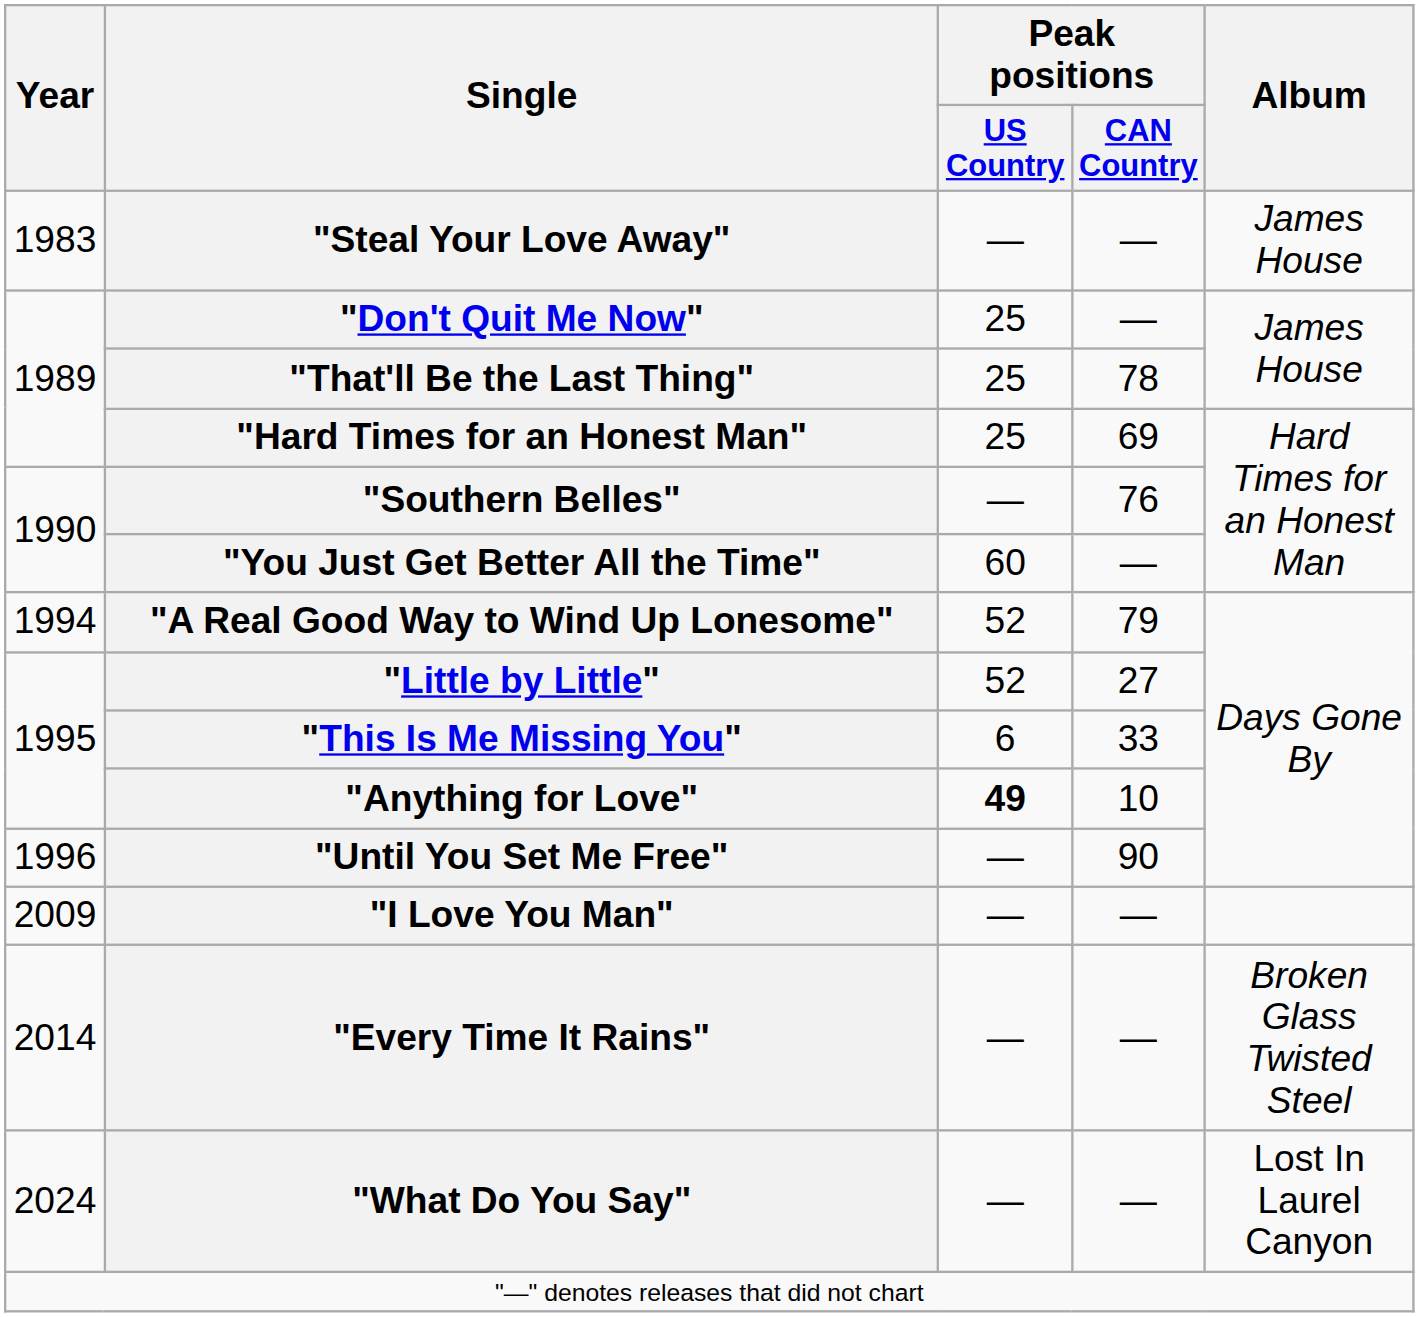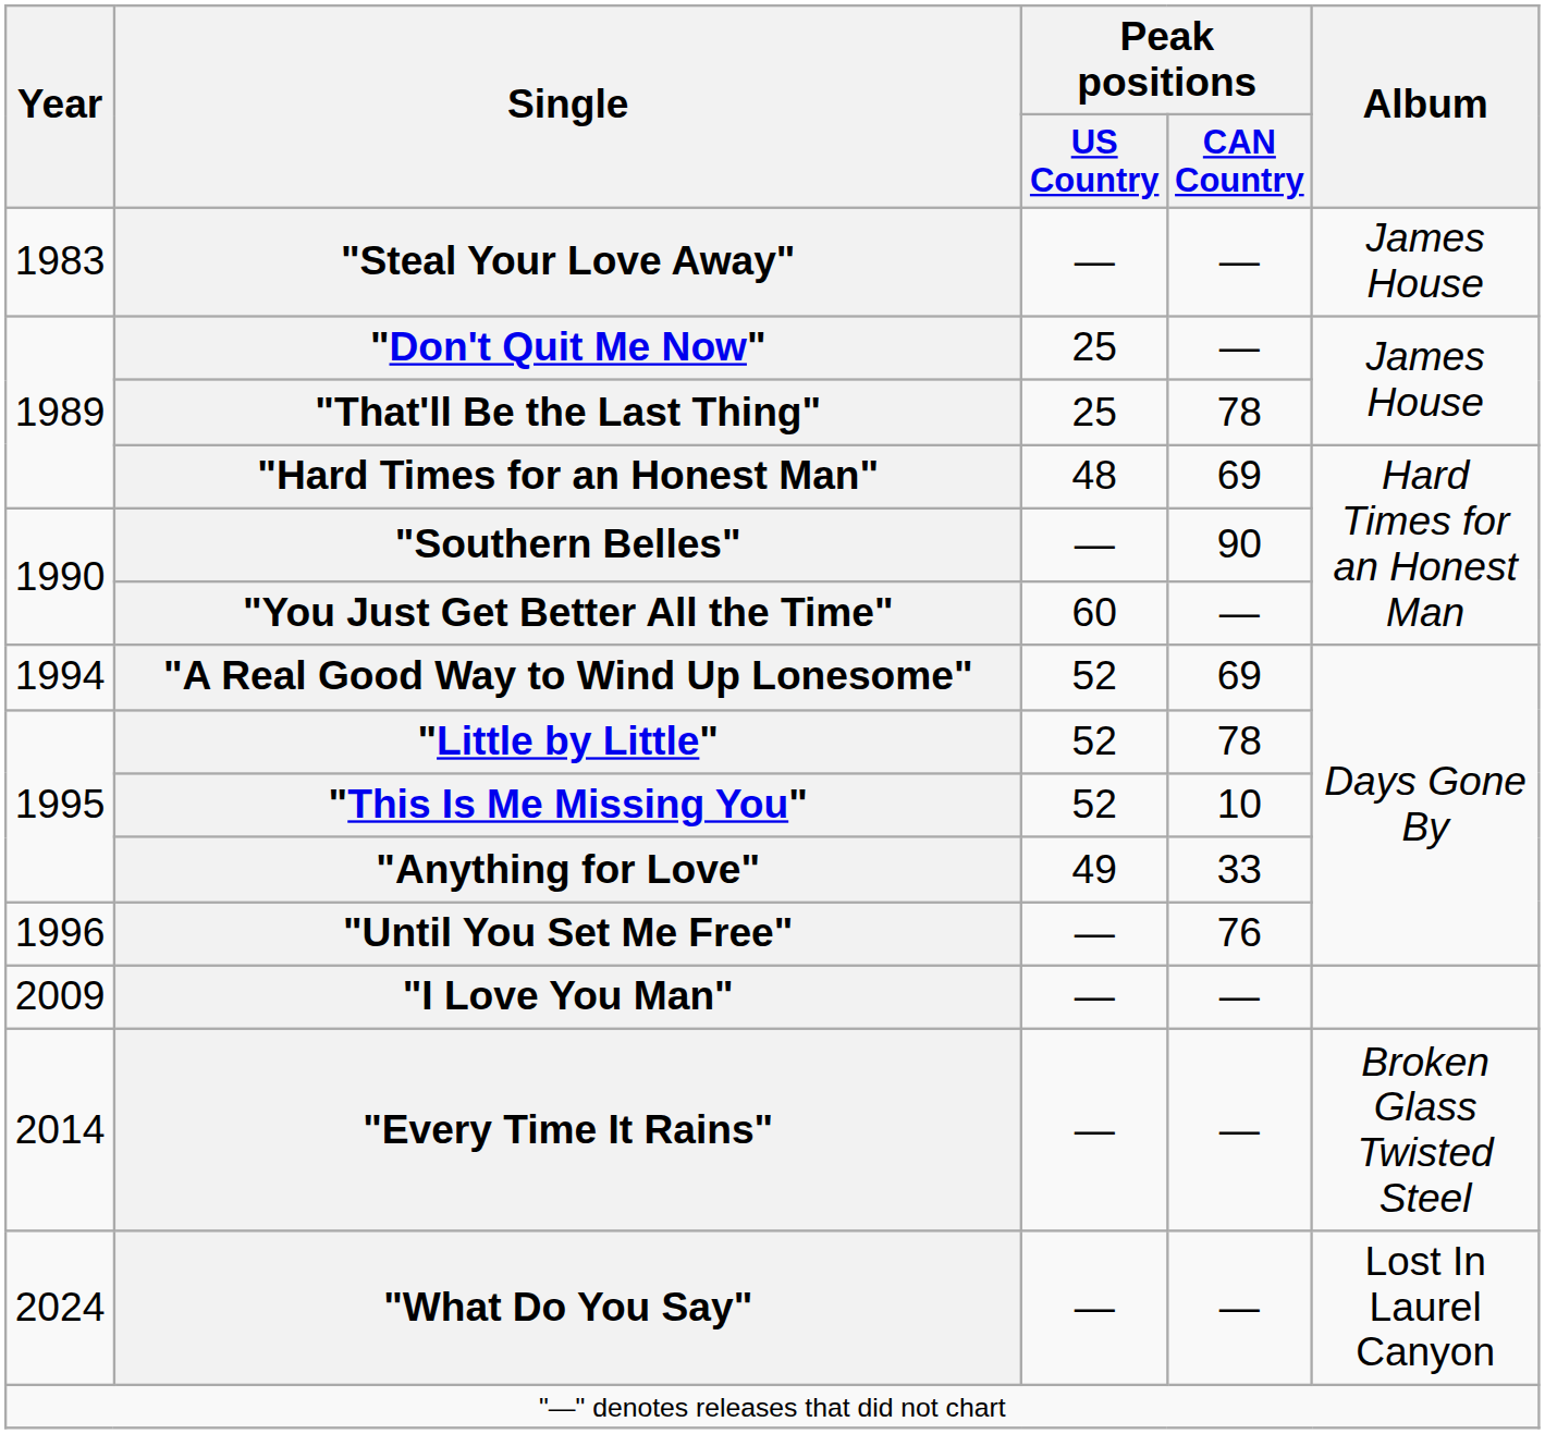 <table class="wikitable plainrowheaders" style="text-align:center;">
 <tr>
 <th rowspan="2">Year</th>
 <th rowspan="2" style="width:22em;">Single</th>
 <th colspan="2">Peak positions</th>
 <th rowspan="2">Album</th>
 </tr>
 <tr style="font-size:smaller;">
 <th width="45"><a href='#'>US Country</a><br></th>
 <th width="45"><a href='#'>CAN Country</a><br></th>
 </tr>
 <tr>
 <td>1983</td>
 <th scope="row">"Steal Your Love Away"</th>
 <td>—</td>
 <td>—</td>
 <td><em>James House</em> </td>
 </tr>
 <tr>
 <td rowspan="3">1989</td>
 <th scope="row">"<a href='#'>Don't Quit Me Now</a>"</th>
 <td>25</td>
 <td>—</td>
 <td rowspan="2"><em>James House</em> </td>
 </tr>
 <tr>
 <th scope="row">"That'll Be the Last Thing"</th>
 <td>25</td>
 <td>78</td>
 </tr>
 <tr>
 <th scope="row">"Hard Times for an Honest Man"</th>
-<td>25</td>
+<td>48</td>
 <td>69</td>
 <td rowspan="3"><em>Hard Times for an Honest Man</em></td>
 </tr>
 <tr>
 <td rowspan="2">1990</td>
 <th scope="row">"Southern Belles"</th>
 <td>—</td>
-<td>76</td>
+<td>90</td>
 </tr>
 <tr>
 <th scope="row">"You Just Get Better All the Time"</th>
 <td>60</td>
 <td>—</td>
 </tr>
 <tr>
 <td>1994</td>
 <th scope="row">"A Real Good Way to Wind Up Lonesome"</th>
 <td>52</td>
-<td>79</td>
+<td>69</td>
 <td rowspan="5"><em>Days Gone By</em></td>
 </tr>
 <tr>
 <td rowspan="3">1995</td>
 <th scope="row">"<a href='#'>Little by Little</a>"</th>
 <td>52</td>
-<td>27</td>
+<td>78</td>
 </tr>
 <tr>
 <th scope="row">"<a href='#'>This Is Me Missing You</a>"</th>
-<td>6</td>
-<td>33</td>
+<td>52</td>
+<td>10</td>
 </tr>
 <tr>
 <th scope="row">"Anything for Love"</th>
-<td><strong>49</strong></td>
-<td>10</td>
+<td>49</td>
+<td>33</td>
 </tr>
 <tr>
 <td>1996</td>
 <th scope="row">"Until You Set Me Free"</th>
 <td>—</td>
-<td>90</td>
+<td>76</td>
 </tr>
 <tr>
 <td>2009</td>
 <th scope="row">"I Love You Man"</th>
 <td>—</td>
 <td>—</td>
 <td></td>
 </tr>
 <tr>
 <td>2014</td>
 <th scope="row">"Every Time It Rains"</th>
 <td>—</td>
 <td>—</td>
 <td><em>Broken Glass Twisted Steel</em></td>
 </tr>
 <tr>
 <td>2024</td>
 <th>"What Do You Say"</th>
 <td>—</td>
 <td>—</td>
 <td>Lost In Laurel Canyon</td>
 </tr>
 <tr>
 <td colspan="5" style="font-size:8pt">"—" denotes releases that did not chart</td>
 </tr>
 </table>
